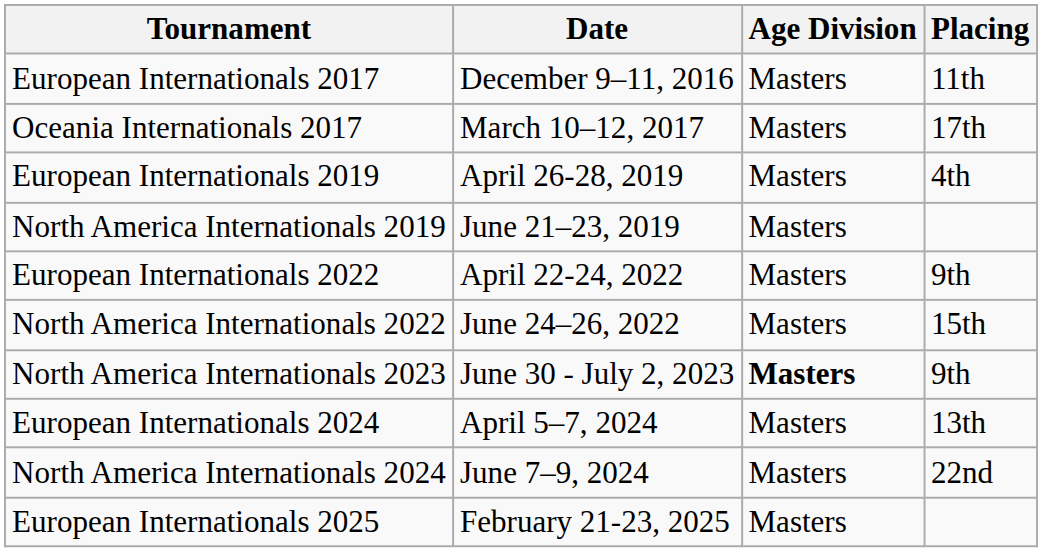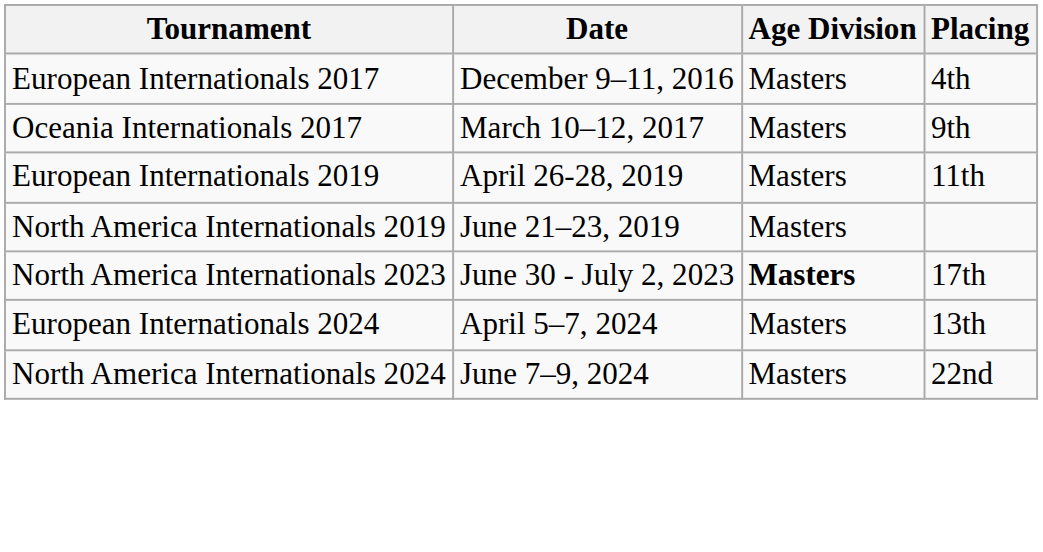 <table class="wikitable defaultcenter">
 <tr>
 <th>Tournament</th>
 <th>Date</th>
 <th>Age Division</th>
 <th>Placing</th>
 </tr>
 <tr>
 <td>European Internationals 2017</td>
 <td>December 9–11, 2016</td>
 <td>Masters</td>
-<td>11th</td>
+<td>4th</td>
 </tr>
 <tr>
 <td>Oceania Internationals 2017</td>
 <td>March 10–12, 2017</td>
 <td>Masters</td>
-<td>17th</td>
+<td>9th</td>
 </tr>
 <tr>
 <td>European Internationals 2019</td>
 <td>April 26-28, 2019</td>
 <td>Masters</td>
-<td>4th</td>
+<td>11th</td>
 </tr>
 <tr>
 <td>North America Internationals 2019 </td>
 <td>June 21–23, 2019</td>
 <td>Masters</td>
 <td></td>
 </tr>
 <tr>
-<td>European Internationals 2022</td>
-<td>April 22-24, 2022</td>
-<td>Masters</td>
-<td>9th</td>
-</tr>
-<tr>
-<td>North America Internationals 2022</td>
-<td>June 24–26, 2022</td>
-<td>Masters</td>
-<td>15th</td>
-</tr>
-<tr>
 <td>North America Internationals 2023</td>
 <td>June 30 - July 2, 2023</td>
 <td><strong>Masters</strong></td>
-<td>9th</td>
+<td>17th</td>
 </tr>
 <tr>
 <td>European Internationals 2024</td>
 <td>April 5–7, 2024</td>
 <td>Masters</td>
 <td>13th</td>
 </tr>
 <tr>
 <td>North America Internationals 2024</td>
 <td>June 7–9, 2024</td>
 <td>Masters</td>
 <td>22nd</td>
 </tr>
-<tr>
-<td>European Internationals 2025 </td>
-<td>February 21-23, 2025</td>
-<td>Masters</td>
-<td></td>
-</tr>
 </table>
